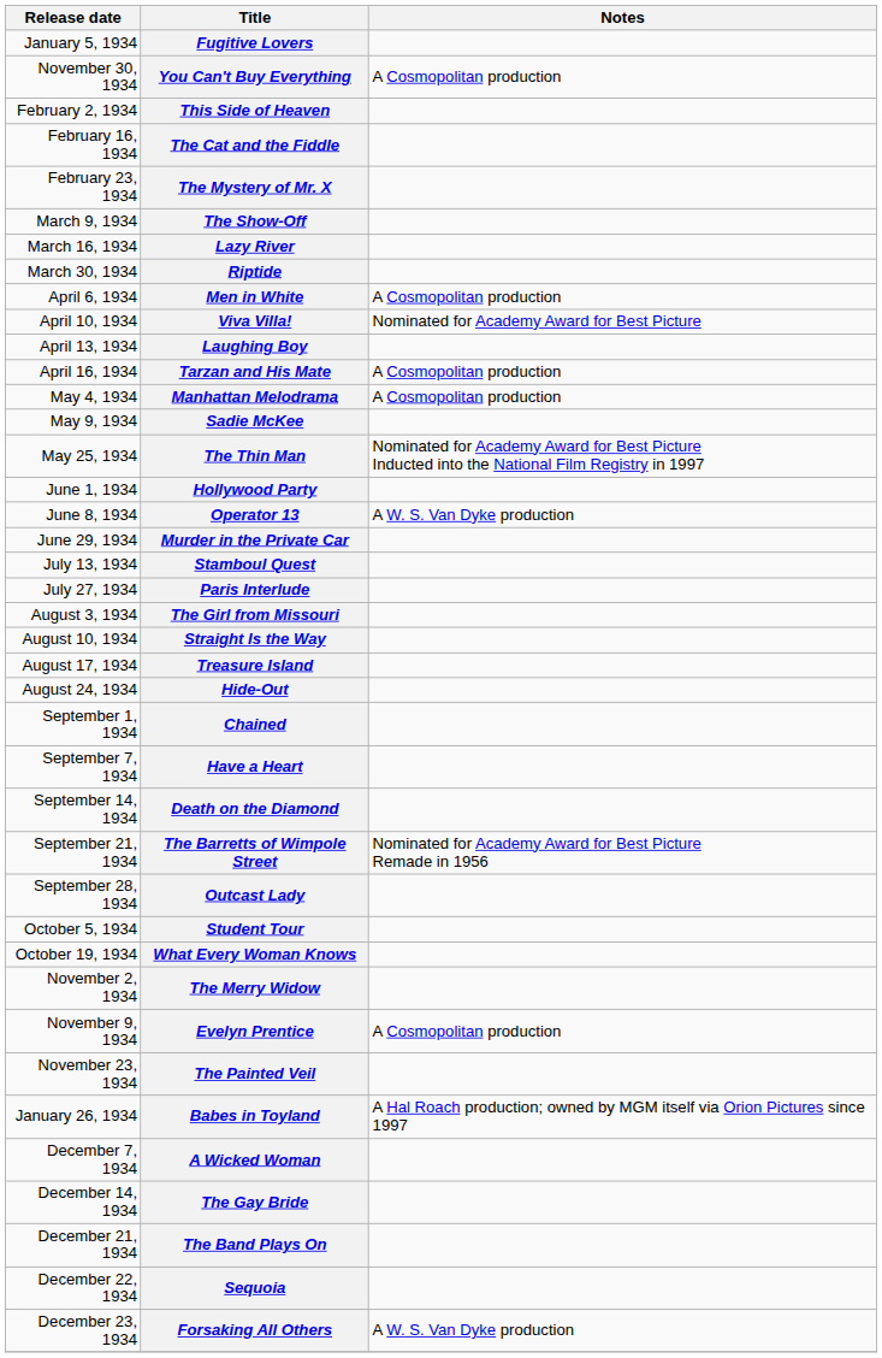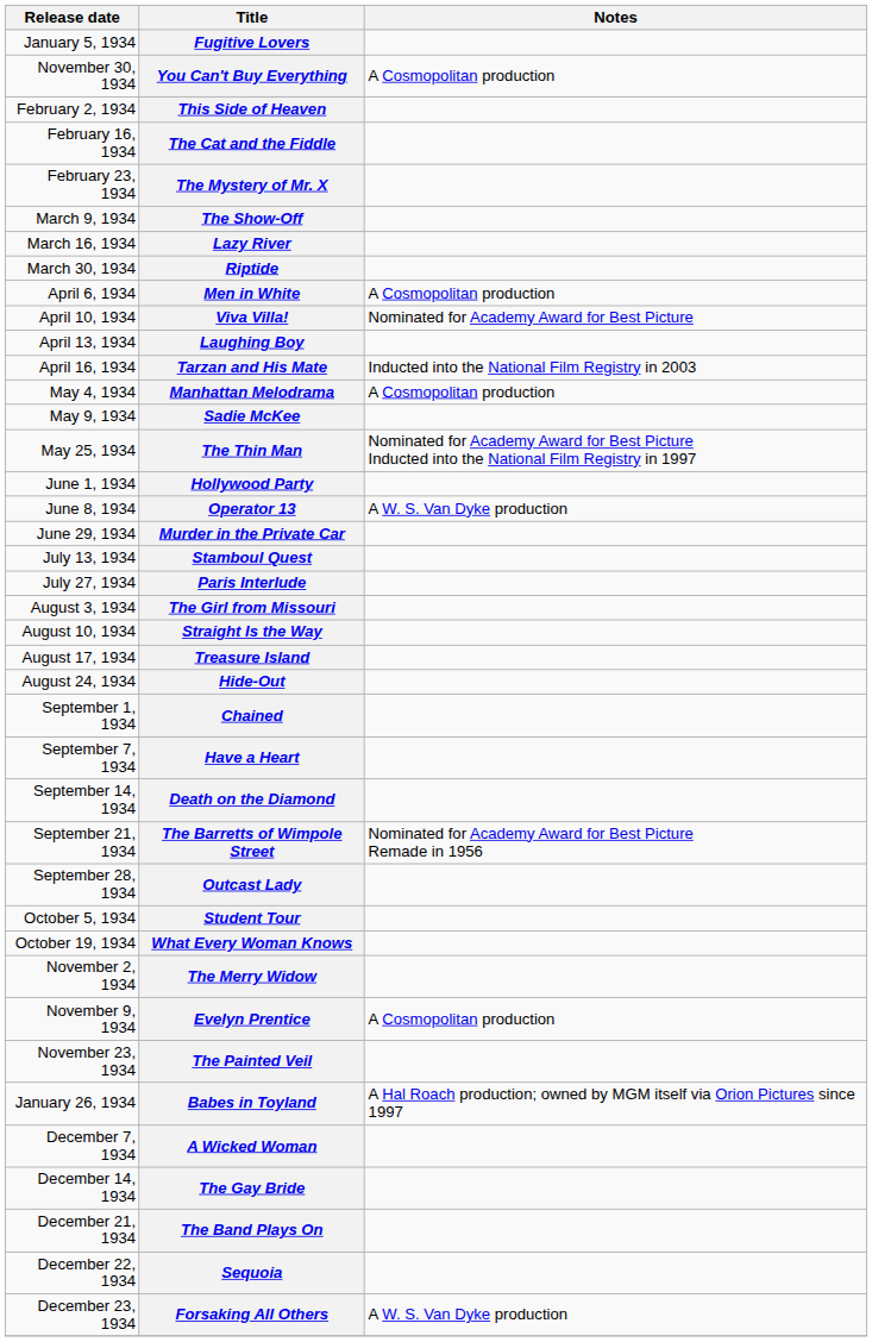 <table class="wikitable sortable" style="width:100%;">
 <tr>
 <th scope="col" style="width:130px;">Release date</th>
 <th>Title</th>
 <th>Notes</th>
 </tr>
 <tr>
 <td style="text-align:right;">January 5, 1934</td>
 <th scope="row"><em><a href='#'>Fugitive Lovers</a></em></th>
 <td></td>
 </tr>
 <tr>
 <td style="text-align:right;">November 30, 1934</td>
 <th scope="row"><em><a href='#'>You Can't Buy Everything</a></em></th>
 <td>A <a href='#'>Cosmopolitan</a> production</td>
 </tr>
 <tr>
 <td style="text-align:right;">February 2, 1934</td>
 <th scope="row"><em><a href='#'>This Side of Heaven</a></em></th>
 <td></td>
 </tr>
 <tr>
 <td style="text-align:right;">February 16, 1934</td>
 <th scope="row"><em><a href='#'>The Cat and the Fiddle</a></em></th>
 <td></td>
 </tr>
 <tr>
 <td style="text-align:right;">February 23, 1934</td>
 <th scope="row"><em><a href='#'>The Mystery of Mr. X</a></em></th>
 <td></td>
 </tr>
 <tr>
 <td style="text-align:right;">March 9, 1934</td>
 <th scope="row"><em><a href='#'>The Show-Off</a></em></th>
 <td></td>
 </tr>
 <tr>
 <td style="text-align:right;">March 16, 1934</td>
 <th scope="row"><em><a href='#'>Lazy River</a></em></th>
 <td></td>
 </tr>
 <tr>
 <td style="text-align:right;">March 30, 1934</td>
 <th scope="row"><em><a href='#'>Riptide</a></em></th>
 <td></td>
 </tr>
 <tr>
 <td style="text-align:right;">April 6, 1934</td>
 <th scope="row"><em><a href='#'>Men in White</a></em></th>
 <td>A <a href='#'>Cosmopolitan</a> production</td>
 </tr>
 <tr>
 <td style="text-align:right;">April 10, 1934</td>
 <th scope="row"><em><a href='#'>Viva Villa!</a></em></th>
 <td>Nominated for <a href='#'>Academy Award for Best Picture</a></td>
 </tr>
 <tr>
 <td style="text-align:right;">April 13, 1934</td>
 <th scope="row"><em><a href='#'>Laughing Boy</a></em></th>
 <td></td>
 </tr>
 <tr>
 <td style="text-align:right;">April 16, 1934</td>
 <th scope="row"><em><a href='#'>Tarzan and His Mate</a></em></th>
-<td>A <a href='#'>Cosmopolitan</a> production</td>
+<td>Inducted into the <a href='#'>National Film Registry</a> in 2003</td>
 </tr>
 <tr>
 <td style="text-align:right;">May 4, 1934</td>
 <th scope="row"><em><a href='#'>Manhattan Melodrama</a></em></th>
 <td>A <a href='#'>Cosmopolitan</a> production</td>
 </tr>
 <tr>
 <td style="text-align:right;">May 9, 1934</td>
 <th scope="row"><em><a href='#'>Sadie McKee</a></em></th>
 <td></td>
 </tr>
 <tr>
 <td style="text-align:right;">May 25, 1934</td>
 <th scope="row"><em><a href='#'>The Thin Man</a></em></th>
 <td>Nominated for <a href='#'>Academy Award for Best Picture</a><br>Inducted into the <a href='#'>National Film Registry</a> in 1997</td>
 </tr>
 <tr>
 <td style="text-align:right;">June 1, 1934</td>
 <th scope="row"><em><a href='#'>Hollywood Party</a></em></th>
 <td></td>
 </tr>
 <tr>
 <td style="text-align:right;">June 8, 1934</td>
 <th scope="row"><em><a href='#'>Operator 13</a></em></th>
 <td>A <a href='#'>W. S. Van Dyke</a> production</td>
 </tr>
 <tr>
 <td style="text-align:right;">June 29, 1934</td>
 <th scope="row"><em><a href='#'>Murder in the Private Car</a></em></th>
 <td></td>
 </tr>
 <tr>
 <td style="text-align:right;">July 13, 1934</td>
 <th scope="row"><em><a href='#'>Stamboul Quest</a></em></th>
 <td></td>
 </tr>
 <tr>
 <td style="text-align:right;">July 27, 1934</td>
 <th scope="row"><em><a href='#'>Paris Interlude</a></em></th>
 <td></td>
 </tr>
 <tr>
 <td style="text-align:right;">August 3, 1934</td>
 <th scope="row"><em><a href='#'>The Girl from Missouri</a></em></th>
 <td></td>
 </tr>
 <tr>
 <td style="text-align:right;">August 10, 1934</td>
 <th scope="row"><em><a href='#'>Straight Is the Way</a></em></th>
 <td></td>
 </tr>
 <tr>
 <td style="text-align:right;">August 17, 1934</td>
 <th scope="row"><em><a href='#'>Treasure Island</a></em></th>
 <td></td>
 </tr>
 <tr>
 <td style="text-align:right;">August 24, 1934</td>
 <th scope="row"><em><a href='#'>Hide-Out</a></em></th>
 <td></td>
 </tr>
 <tr>
 <td style="text-align:right;">September 1, 1934</td>
 <th scope="row"><em><a href='#'>Chained</a></em></th>
 <td></td>
 </tr>
 <tr>
 <td style="text-align:right;">September 7, 1934</td>
 <th scope="row"><em><a href='#'>Have a Heart</a></em></th>
 <td></td>
 </tr>
 <tr>
 <td style="text-align:right;">September 14, 1934</td>
 <th scope="row"><em><a href='#'>Death on the Diamond</a></em></th>
 <td></td>
 </tr>
 <tr>
 <td style="text-align:right;">September 21, 1934</td>
 <th scope="row"><em><a href='#'>The Barretts of Wimpole Street</a></em></th>
 <td>Nominated for <a href='#'>Academy Award for Best Picture</a><br>Remade in 1956</td>
 </tr>
 <tr>
 <td style="text-align:right;">September 28, 1934</td>
 <th scope="row"><em><a href='#'>Outcast Lady</a></em></th>
 <td></td>
 </tr>
 <tr>
 <td style="text-align:right;">October 5, 1934</td>
 <th scope="row"><em><a href='#'>Student Tour</a></em></th>
 <td></td>
 </tr>
 <tr>
 <td style="text-align:right;">October 19, 1934</td>
 <th scope="row"><em><a href='#'>What Every Woman Knows</a></em></th>
 <td></td>
 </tr>
 <tr>
 <td style="text-align:right;">November 2, 1934</td>
 <th scope="row"><em><a href='#'>The Merry Widow</a></em></th>
 <td></td>
 </tr>
 <tr>
 <td style="text-align:right;">November 9, 1934</td>
 <th scope="row"><em><a href='#'>Evelyn Prentice</a></em></th>
 <td>A <a href='#'>Cosmopolitan</a> production</td>
 </tr>
 <tr>
 <td style="text-align:right;">November 23, 1934</td>
 <th scope="row"><em><a href='#'>The Painted Veil</a></em></th>
 <td></td>
 </tr>
 <tr>
 <td style="text-align:right;">January 26, 1934</td>
 <th scope="row"><em><a href='#'>Babes in Toyland</a></em></th>
 <td>A <a href='#'>Hal Roach</a> production; owned by MGM itself via <a href='#'>Orion Pictures</a> since 1997</td>
 </tr>
 <tr>
 <td style="text-align:right;">December 7, 1934</td>
 <th scope="row"><em><a href='#'>A Wicked Woman</a></em></th>
 <td></td>
 </tr>
 <tr>
 <td style="text-align:right;">December 14, 1934</td>
 <th scope="row"><em><a href='#'>The Gay Bride</a></em></th>
 <td></td>
 </tr>
 <tr>
 <td style="text-align:right;">December 21, 1934</td>
 <th scope="row"><em><a href='#'>The Band Plays On</a></em></th>
 <td></td>
 </tr>
 <tr>
 <td style="text-align:right;">December 22, 1934</td>
 <th scope="row"><em><a href='#'>Sequoia</a></em></th>
 <td></td>
 </tr>
 <tr>
 <td style="text-align:right;">December 23, 1934</td>
 <th scope="row"><em><a href='#'>Forsaking All Others</a></em></th>
 <td>A <a href='#'>W. S. Van Dyke</a> production</td>
 </tr>
 <tr>
 </tr>
 </table>
